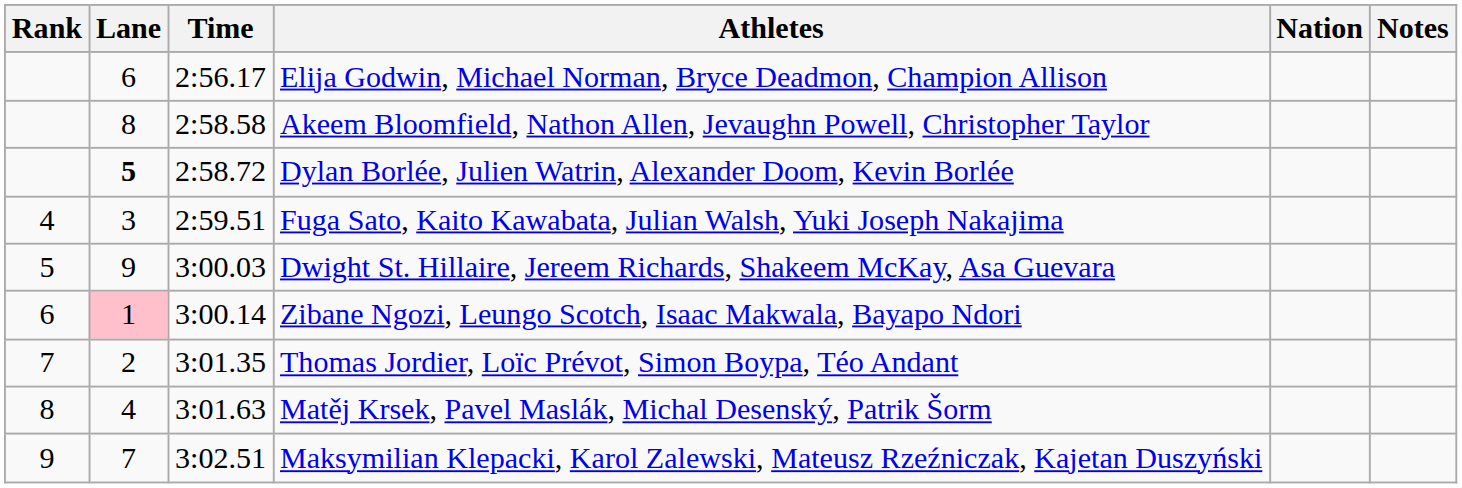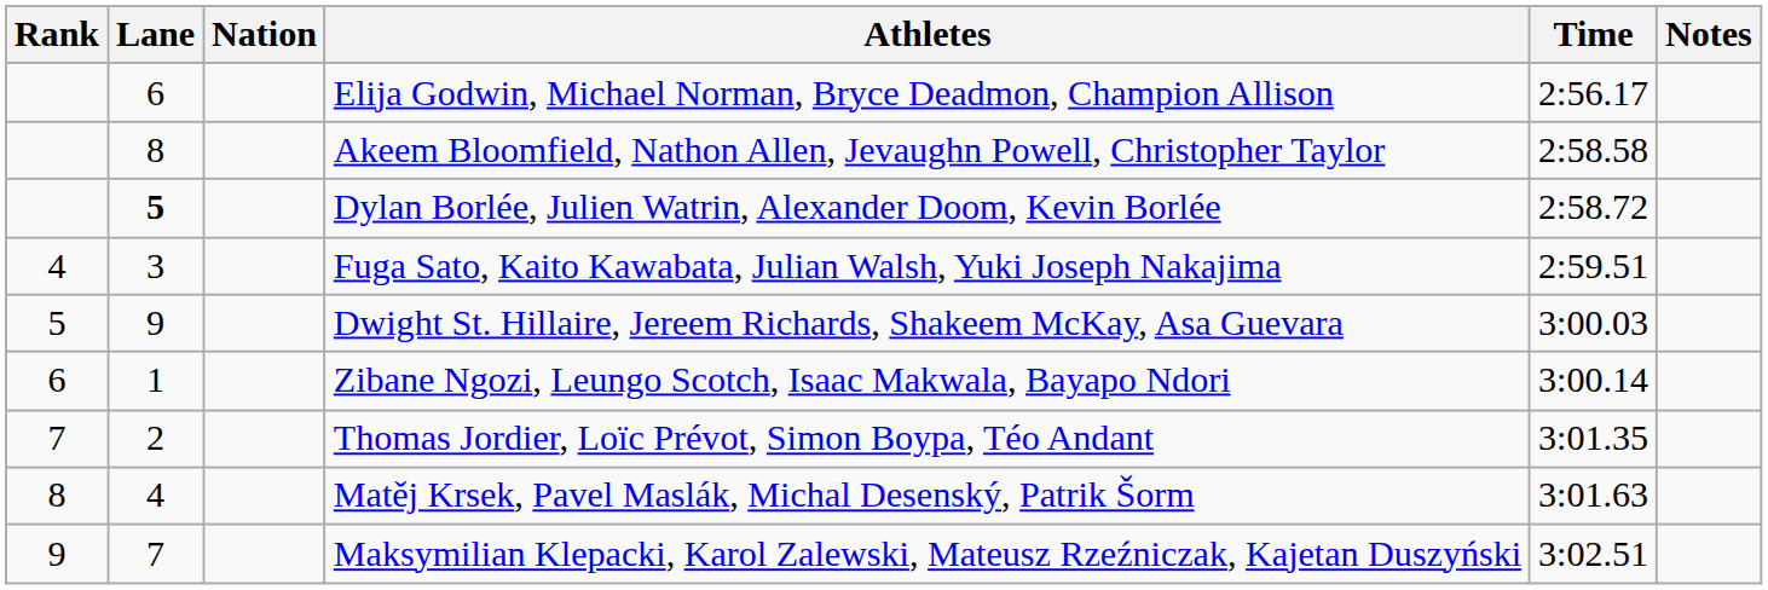 <table class="wikitable">
 <tr>
 <th>Rank</th>
 <th>Lane</th>
+<th>Nation</th>
+<th>Athletes</th>
 <th>Time</th>
-<th>Athletes</th>
-<th>Nation</th>
 <th>Notes</th>
 </tr>
 <tr>
 <td align=center></td>
 <td align=center>6</td>
+<td></td>
+<td><a href='#'>Elija Godwin</a>, <a href='#'>Michael Norman</a>, <a href='#'>Bryce Deadmon</a>, <a href='#'>Champion Allison</a></td>
 <td>2:56.17</td>
-<td><a href='#'>Elija Godwin</a>, <a href='#'>Michael Norman</a>, <a href='#'>Bryce Deadmon</a>, <a href='#'>Champion Allison</a></td>
-<td></td>
 <td align=center></td>
 </tr>
 <tr>
 <td align=center></td>
 <td align=center>8</td>
+<td></td>
+<td><a href='#'>Akeem Bloomfield</a>, <a href='#'>Nathon Allen</a>, <a href='#'>Jevaughn Powell</a>, <a href='#'>Christopher Taylor</a></td>
 <td>2:58.58</td>
-<td><a href='#'>Akeem Bloomfield</a>, <a href='#'>Nathon Allen</a>, <a href='#'>Jevaughn Powell</a>, <a href='#'>Christopher Taylor</a></td>
-<td></td>
 <td align=center></td>
 </tr>
 <tr>
 <td align=center></td>
 <td align=center><strong>5</strong></td>
+<td></td>
+<td><a href='#'>Dylan Borlée</a>, <a href='#'>Julien Watrin</a>, <a href='#'>Alexander Doom</a>, <a href='#'>Kevin Borlée</a></td>
 <td>2:58.72</td>
-<td><a href='#'>Dylan Borlée</a>, <a href='#'>Julien Watrin</a>, <a href='#'>Alexander Doom</a>, <a href='#'>Kevin Borlée</a></td>
-<td></td>
 <td align=center></td>
 </tr>
 <tr>
 <td align=center>4</td>
 <td align=center>3</td>
+<td></td>
+<td><a href='#'>Fuga Sato</a>, <a href='#'>Kaito Kawabata</a>, <a href='#'>Julian Walsh</a>, <a href='#'>Yuki Joseph Nakajima</a></td>
 <td>2:59.51</td>
-<td><a href='#'>Fuga Sato</a>, <a href='#'>Kaito Kawabata</a>, <a href='#'>Julian Walsh</a>, <a href='#'>Yuki Joseph Nakajima</a></td>
-<td></td>
 <td align=center></td>
 </tr>
 <tr>
 <td align=center>5</td>
 <td align=center>9</td>
+<td></td>
+<td><a href='#'>Dwight St. Hillaire</a>, <a href='#'>Jereem Richards</a>, <a href='#'>Shakeem McKay</a>, <a href='#'>Asa Guevara</a></td>
 <td>3:00.03</td>
-<td><a href='#'>Dwight St. Hillaire</a>, <a href='#'>Jereem Richards</a>, <a href='#'>Shakeem McKay</a>, <a href='#'>Asa Guevara</a></td>
-<td></td>
 <td align=center></td>
 </tr>
 <tr>
 <td align=center>6</td>
-<td align=center style="background: pink;">1</td>
+<td align=center>1</td>
+<td></td>
+<td><a href='#'>Zibane Ngozi</a>, <a href='#'>Leungo Scotch</a>, <a href='#'>Isaac Makwala</a>, <a href='#'>Bayapo Ndori</a></td>
 <td>3:00.14</td>
-<td><a href='#'>Zibane Ngozi</a>, <a href='#'>Leungo Scotch</a>, <a href='#'>Isaac Makwala</a>, <a href='#'>Bayapo Ndori</a></td>
-<td></td>
 <td align=center></td>
 </tr>
 <tr>
 <td align=center>7</td>
 <td align=center>2</td>
+<td></td>
+<td><a href='#'>Thomas Jordier</a>, <a href='#'>Loïc Prévot</a>, <a href='#'>Simon Boypa</a>, <a href='#'>Téo Andant</a></td>
 <td>3:01.35</td>
-<td><a href='#'>Thomas Jordier</a>, <a href='#'>Loïc Prévot</a>, <a href='#'>Simon Boypa</a>, <a href='#'>Téo Andant</a></td>
-<td></td>
 <td align=center></td>
 </tr>
 <tr>
 <td align=center>8</td>
 <td align=center>4</td>
+<td></td>
+<td><a href='#'>Matěj Krsek</a>, <a href='#'>Pavel Maslák</a>, <a href='#'>Michal Desenský</a>, <a href='#'>Patrik Šorm</a></td>
 <td>3:01.63</td>
-<td><a href='#'>Matěj Krsek</a>, <a href='#'>Pavel Maslák</a>, <a href='#'>Michal Desenský</a>, <a href='#'>Patrik Šorm</a></td>
-<td></td>
 <td align=center></td>
 </tr>
 <tr>
 <td align=center>9</td>
 <td align=center>7</td>
+<td></td>
+<td><a href='#'>Maksymilian Klepacki</a>, <a href='#'>Karol Zalewski</a>, <a href='#'>Mateusz Rzeźniczak</a>, <a href='#'>Kajetan Duszyński</a></td>
 <td>3:02.51</td>
-<td><a href='#'>Maksymilian Klepacki</a>, <a href='#'>Karol Zalewski</a>, <a href='#'>Mateusz Rzeźniczak</a>, <a href='#'>Kajetan Duszyński</a></td>
-<td></td>
 <td align=center></td>
 </tr>
 </table>
